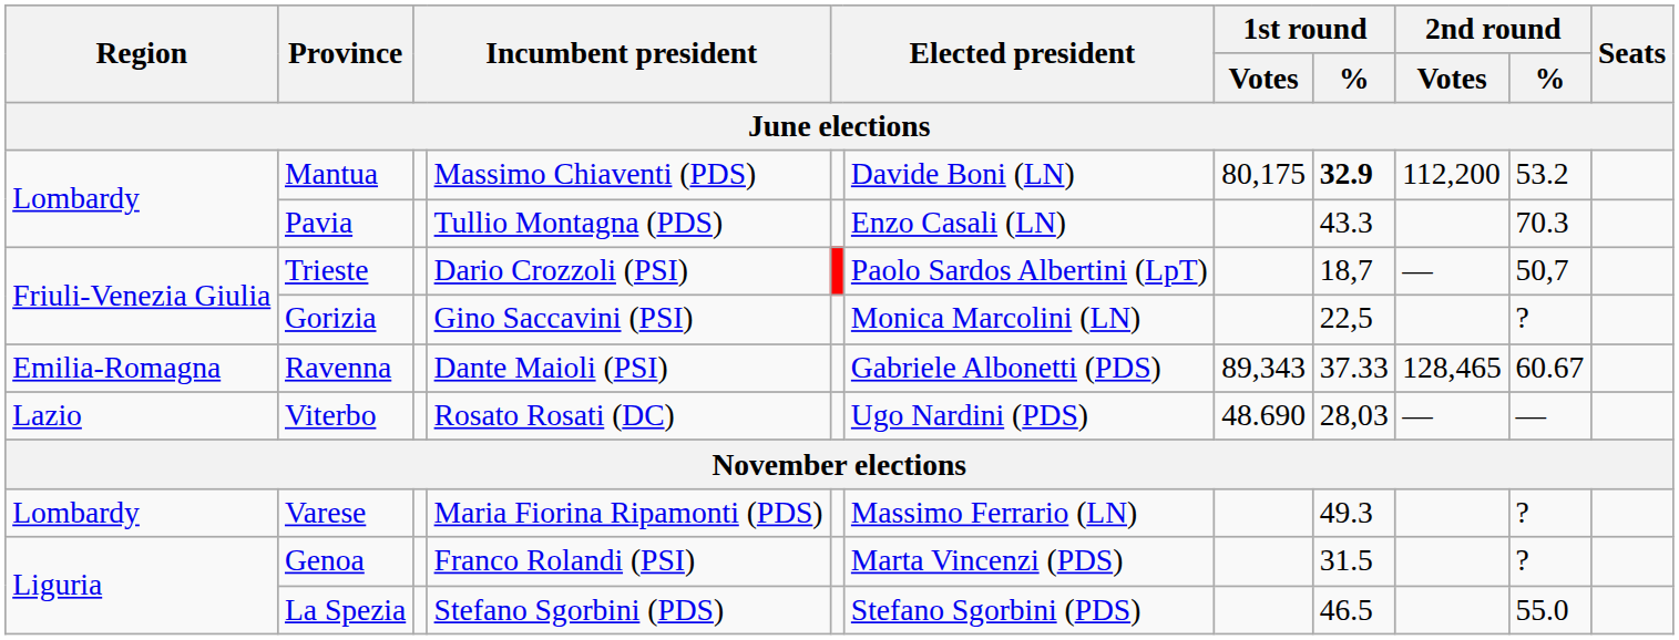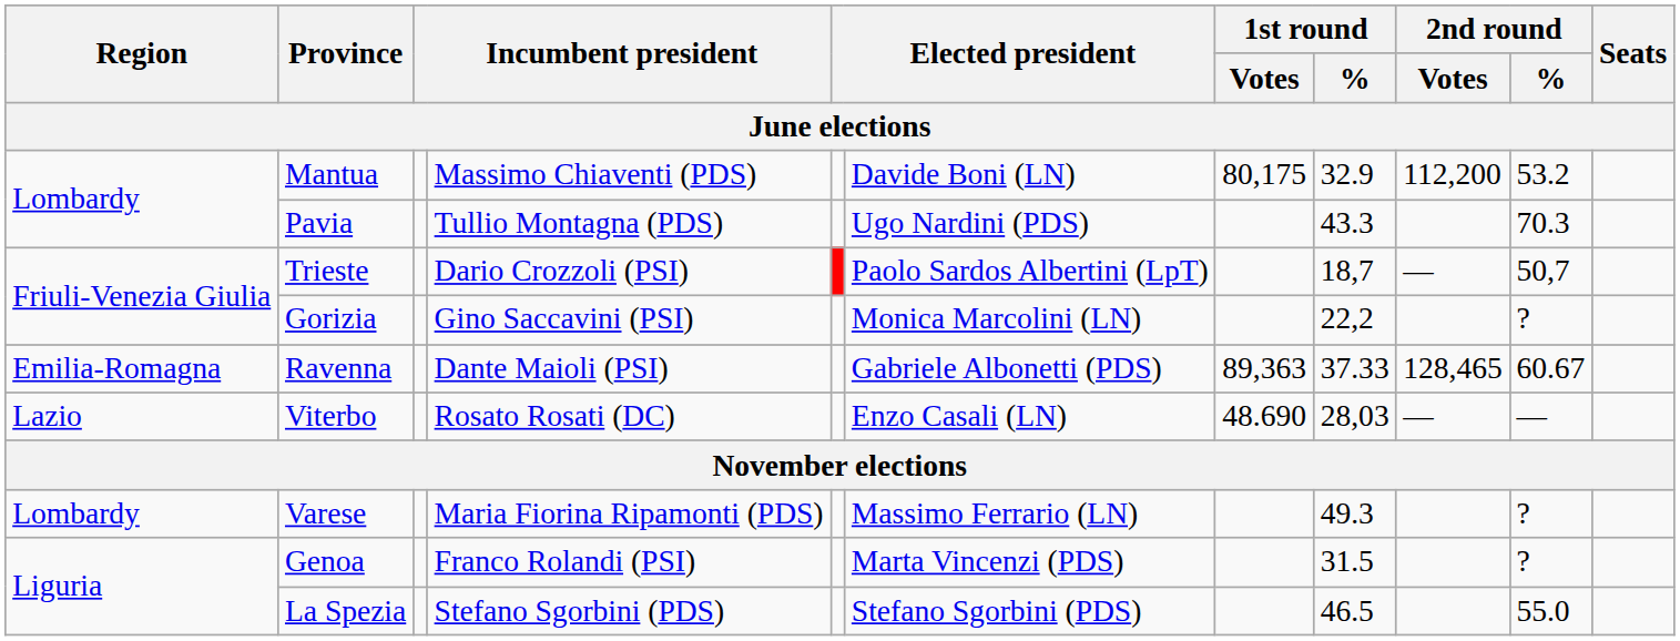 <table class=wikitable>
 <tr>
 <th rowspan=2>Region</th>
 <th rowspan=2>Province</th>
 <th colspan=2 rowspan=2>Incumbent president</th>
 <th colspan=2 rowspan=2>Elected president</th>
 <th colspan=2>1st round</th>
 <th colspan=2>2nd round</th>
 <th rowspan=2>Seats</th>
 </tr>
 <tr>
 <th>Votes</th>
 <th>%</th>
 <th>Votes</th>
 <th>%</th>
 </tr>
 <tr>
 <th colspan=11 align=center>June elections</th>
 </tr>
 <tr>
 <td rowspan=2> <a href='#'>Lombardy</a></td>
 <td><a href='#'>Mantua</a></td>
 <td bgcolor=></td>
 <td><a href='#'>Massimo Chiaventi</a> (<a href='#'>PDS</a>)</td>
 <td bgcolor=></td>
 <td><a href='#'>Davide Boni</a> (<a href='#'>LN</a>)</td>
 <td>80,175</td>
-<td><strong>32.9</strong></td>
+<td>32.9</td>
 <td>112,200</td>
 <td>53.2</td>
 <td></td>
 </tr>
 <tr>
 <td><a href='#'>Pavia</a></td>
 <td bgcolor=></td>
 <td><a href='#'>Tullio Montagna</a> (<a href='#'>PDS</a>)</td>
 <td bgcolor=></td>
-<td><a href='#'>Enzo Casali</a> (<a href='#'>LN</a>)</td>
+<td><a href='#'>Ugo Nardini</a> (<a href='#'>PDS</a>)</td>
 <td></td>
 <td>43.3</td>
 <td></td>
 <td>70.3</td>
 <td></td>
 </tr>
 <tr>
 <td rowspan=2> <a href='#'>Friuli-Venezia Giulia</a></td>
 <td><a href='#'>Trieste</a></td>
 <td bgcolor=></td>
 <td><a href='#'>Dario Crozzoli</a> (<a href='#'>PSI</a>)</td>
 <td bgcolor=#FF0000></td>
 <td><a href='#'>Paolo Sardos Albertini</a> (<a href='#'>LpT</a>)</td>
 <td></td>
 <td>18,7</td>
 <td>—</td>
 <td>50,7</td>
 <td></td>
 </tr>
 <tr>
 <td><a href='#'>Gorizia</a></td>
 <td bgcolor=></td>
 <td><a href='#'>Gino Saccavini</a> (<a href='#'>PSI</a>)</td>
 <td bgcolor=></td>
 <td><a href='#'>Monica Marcolini</a> (<a href='#'>LN</a>)</td>
 <td></td>
-<td>22,5</td>
+<td>22,2</td>
 <td></td>
 <td>?</td>
 <td></td>
 </tr>
 <tr>
 <td> <a href='#'>Emilia-Romagna</a></td>
 <td><a href='#'>Ravenna</a></td>
 <td bgcolor=></td>
 <td><a href='#'>Dante Maioli</a> (<a href='#'>PSI</a>)</td>
 <td bgcolor=></td>
 <td><a href='#'>Gabriele Albonetti</a> (<a href='#'>PDS</a>)</td>
-<td>89,343</td>
+<td>89,363</td>
 <td>37.33</td>
 <td>128,465</td>
 <td>60.67</td>
 <td></td>
 </tr>
 <tr>
 <td> <a href='#'>Lazio</a></td>
 <td><a href='#'>Viterbo</a></td>
 <td bgcolor=></td>
 <td><a href='#'>Rosato Rosati</a> (<a href='#'>DC</a>)</td>
 <td bgcolor=></td>
-<td><a href='#'>Ugo Nardini</a> (<a href='#'>PDS</a>)</td>
+<td><a href='#'>Enzo Casali</a> (<a href='#'>LN</a>)</td>
 <td>48.690</td>
 <td>28,03</td>
 <td>—</td>
 <td>—</td>
 <td></td>
 </tr>
 <tr>
 <th colspan=11 align=center>November elections</th>
 </tr>
 <tr>
 <td> <a href='#'>Lombardy</a></td>
 <td><a href='#'>Varese</a></td>
 <td bgcolor=></td>
 <td><a href='#'>Maria Fiorina Ripamonti</a> (<a href='#'>PDS</a>)</td>
 <td bgcolor=></td>
 <td><a href='#'>Massimo Ferrario</a> (<a href='#'>LN</a>)</td>
 <td></td>
 <td>49.3</td>
 <td></td>
 <td>?</td>
 <td></td>
 </tr>
 <tr>
 <td rowspan=2> <a href='#'>Liguria</a></td>
 <td><a href='#'>Genoa</a></td>
 <td bgcolor=></td>
 <td><a href='#'>Franco Rolandi</a> (<a href='#'>PSI</a>)</td>
 <td bgcolor=></td>
 <td><a href='#'>Marta Vincenzi</a> (<a href='#'>PDS</a>)</td>
 <td></td>
 <td>31.5</td>
 <td></td>
 <td>?</td>
 <td></td>
 </tr>
 <tr>
 <td><a href='#'>La Spezia</a></td>
 <td bgcolor=></td>
 <td><a href='#'>Stefano Sgorbini</a> (<a href='#'>PDS</a>)</td>
 <td bgcolor=></td>
 <td><a href='#'>Stefano Sgorbini</a> (<a href='#'>PDS</a>)</td>
 <td></td>
 <td>46.5</td>
 <td></td>
 <td>55.0</td>
 <td></td>
 </tr>
 </table>
